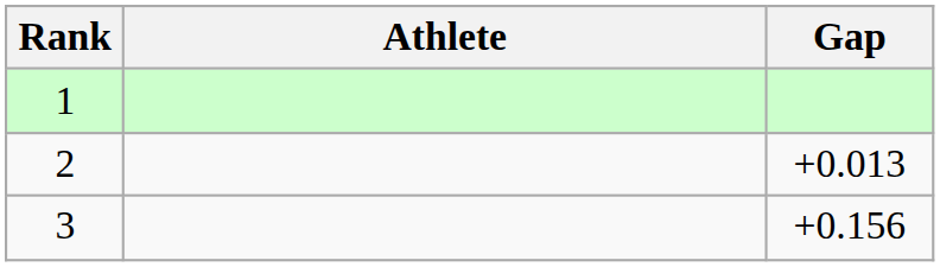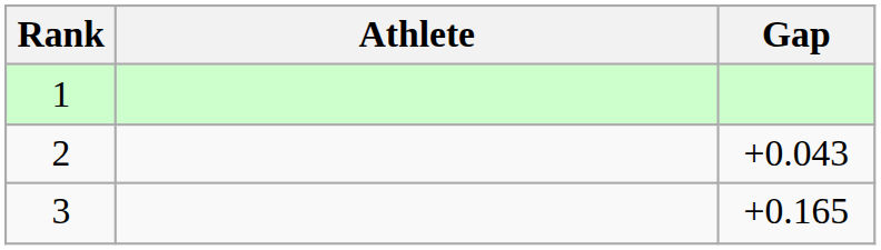 <table class=wikitable style="text-align:center">
 <tr>
 <th width=40>Rank</th>
 <th width=250>Athlete</th>
 <th width=60>Gap</th>
 </tr>
 <tr bgcolor="ccffcc">
 <td>1</td>
 <td align=left></td>
 <td></td>
 </tr>
 <tr>
 <td>2</td>
 <td align=left></td>
-<td>+0.013</td>
+<td>+0.043</td>
 </tr>
 <tr>
 <td>3</td>
 <td align=left></td>
-<td>+0.156</td>
+<td>+0.165</td>
 </tr>
 </table>
